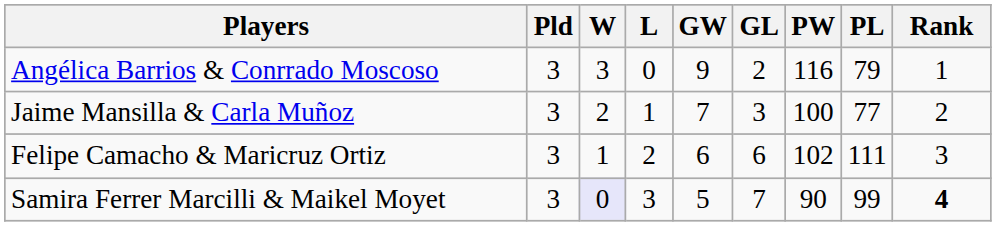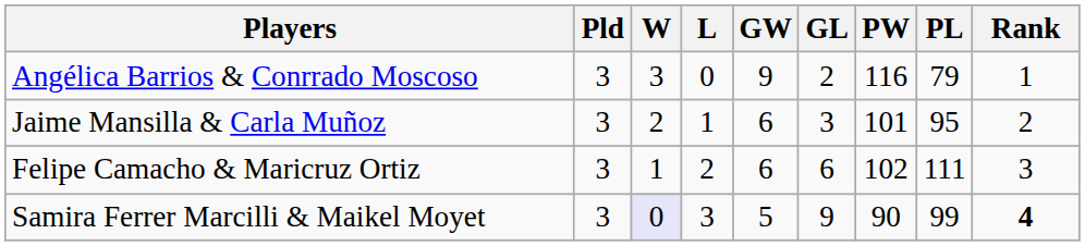 <table class=wikitable style="text-align:center">
 <tr>
 <th width=300>Players</th>
 <th width=20>Pld</th>
 <th width=20>W</th>
 <th width=20>L</th>
 <th width=20>GW</th>
 <th width=20>GL</th>
 <th width=20>PW</th>
 <th width=20>PL</th>
 <th width=50>Rank</th>
 </tr>
 <tr>
 <td align=left> <a href='#'>Angélica Barrios</a> & <a href='#'>Conrrado Moscoso</a></td>
 <td>3</td>
 <td>3</td>
 <td>0</td>
 <td>9</td>
 <td>2</td>
 <td>116</td>
 <td>79</td>
 <td>1</td>
 </tr>
 <tr>
 <td align=left> Jaime Mansilla & <a href='#'>Carla Muñoz</a></td>
 <td>3</td>
 <td>2</td>
 <td>1</td>
-<td>7</td>
+<td>6</td>
 <td>3</td>
-<td>100</td>
-<td>77</td>
+<td>101</td>
+<td>95</td>
 <td>2</td>
 </tr>
 <tr>
 <td align="left"> Felipe Camacho & Maricruz Ortiz</td>
 <td>3</td>
 <td>1</td>
 <td>2</td>
 <td>6</td>
 <td>6</td>
 <td>102</td>
 <td>111</td>
 <td>3</td>
 </tr>
 <tr>
 <td align=left> Samira Ferrer Marcilli & Maikel Moyet</td>
 <td>3</td>
 <td style="background: lavender;">0</td>
 <td>3</td>
 <td>5</td>
-<td>7</td>
+<td>9</td>
 <td>90</td>
 <td>99</td>
 <td><strong>4</strong></td>
 </tr>
 </table>
